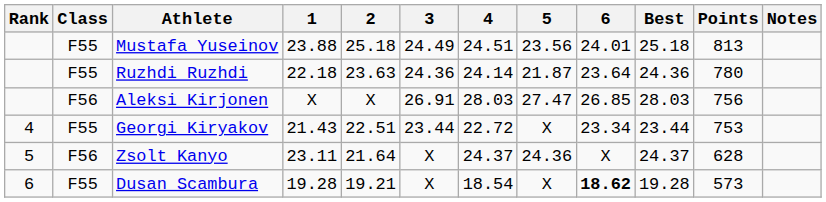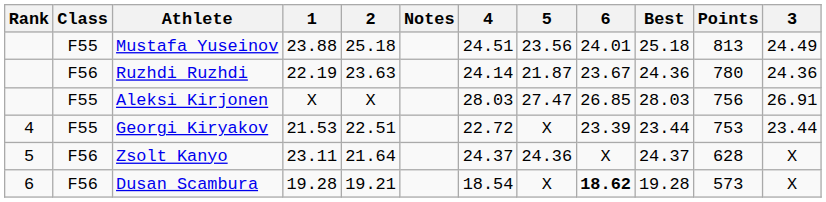 <table class="wikitable sortable" style="text-align:center">
 <tr>
 <th>Rank</th>
 <th>Class</th>
 <th>Athlete</th>
 <th>1</th>
 <th>2</th>
-<th>3</th>
+<th>Notes</th>
 <th>4</th>
 <th>5</th>
 <th>6</th>
 <th>Best</th>
 <th>Points</th>
-<th>Notes</th>
+<th>3</th>
 </tr>
 <tr>
 <td></td>
 <td>F55</td>
 <td style="text-align:left"><a href='#'>Mustafa Yuseinov</a><br></td>
 <td>23.88</td>
 <td>25.18</td>
-<td>24.49</td>
+<td></td>
 <td>24.51</td>
 <td>23.56</td>
 <td>24.01</td>
 <td>25.18</td>
 <td>813</td>
+<td>24.49</td>
+</tr>
+<tr>
 <td></td>
+<td>F56</td>
+<td style="text-align:left"><a href='#'>Ruzhdi Ruzhdi</a><br></td>
+<td>22.19</td>
+<td>23.63</td>
+<td></td>
+<td>24.14</td>
+<td>21.87</td>
+<td>23.67</td>
+<td>24.36</td>
+<td>780</td>
+<td>24.36</td>
 </tr>
 <tr>
 <td></td>
 <td>F55</td>
-<td style="text-align:left"><a href='#'>Ruzhdi Ruzhdi</a><br></td>
-<td>22.18</td>
-<td>23.63</td>
-<td>24.36</td>
-<td>24.14</td>
-<td>21.87</td>
-<td>23.64</td>
-<td>24.36</td>
-<td>780</td>
-<td></td>
-</tr>
-<tr>
-<td></td>
-<td>F56</td>
 <td style="text-align:left"><a href='#'>Aleksi Kirjonen</a><br></td>
 <td>X</td>
 <td>X</td>
-<td>26.91</td>
+<td></td>
 <td>28.03</td>
 <td>27.47</td>
 <td>26.85</td>
 <td>28.03</td>
 <td>756</td>
-<td></td>
+<td>26.91</td>
 </tr>
 <tr>
 <td>4</td>
 <td>F55</td>
 <td style="text-align:left"><a href='#'>Georgi Kiryakov</a><br></td>
-<td>21.43</td>
+<td>21.53</td>
 <td>22.51</td>
-<td>23.44</td>
+<td></td>
 <td>22.72</td>
 <td>X</td>
-<td>23.34</td>
+<td>23.39</td>
 <td>23.44</td>
 <td>753</td>
-<td></td>
+<td>23.44</td>
 </tr>
 <tr>
 <td>5</td>
 <td>F56</td>
 <td style="text-align:left"><a href='#'>Zsolt Kanyo</a><br></td>
 <td>23.11</td>
 <td>21.64</td>
-<td>X</td>
+<td></td>
 <td>24.37</td>
 <td>24.36</td>
 <td>X</td>
 <td>24.37</td>
 <td>628</td>
-<td></td>
+<td>X</td>
 </tr>
 <tr>
 <td>6</td>
-<td>F55</td>
+<td>F56</td>
 <td style="text-align:left"><a href='#'>Dusan Scambura</a><br></td>
 <td>19.28</td>
 <td>19.21</td>
-<td>X</td>
+<td></td>
 <td>18.54</td>
 <td>X</td>
 <td><strong>18.62</strong></td>
 <td>19.28</td>
 <td>573</td>
-<td></td>
+<td>X</td>
 </tr>
 </table>
